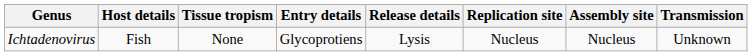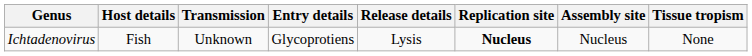 <table class="wikitable sortable" style="text-align:center">
 <tr>
 <th>Genus</th>
 <th>Host details</th>
-<th>Tissue tropism</th>
+<th>Transmission</th>
 <th>Entry details</th>
 <th>Release details</th>
 <th>Replication site</th>
 <th>Assembly site</th>
-<th>Transmission</th>
+<th>Tissue tropism</th>
 </tr>
 <tr>
 <td><em>Ichtadenovirus</em></td>
 <td>Fish</td>
-<td>None</td>
+<td>Unknown</td>
 <td>Glycoprotiens</td>
 <td>Lysis</td>
+<td><strong>Nucleus</strong></td>
 <td>Nucleus</td>
-<td>Nucleus</td>
-<td>Unknown</td>
+<td>None</td>
 </tr>
 </table>
